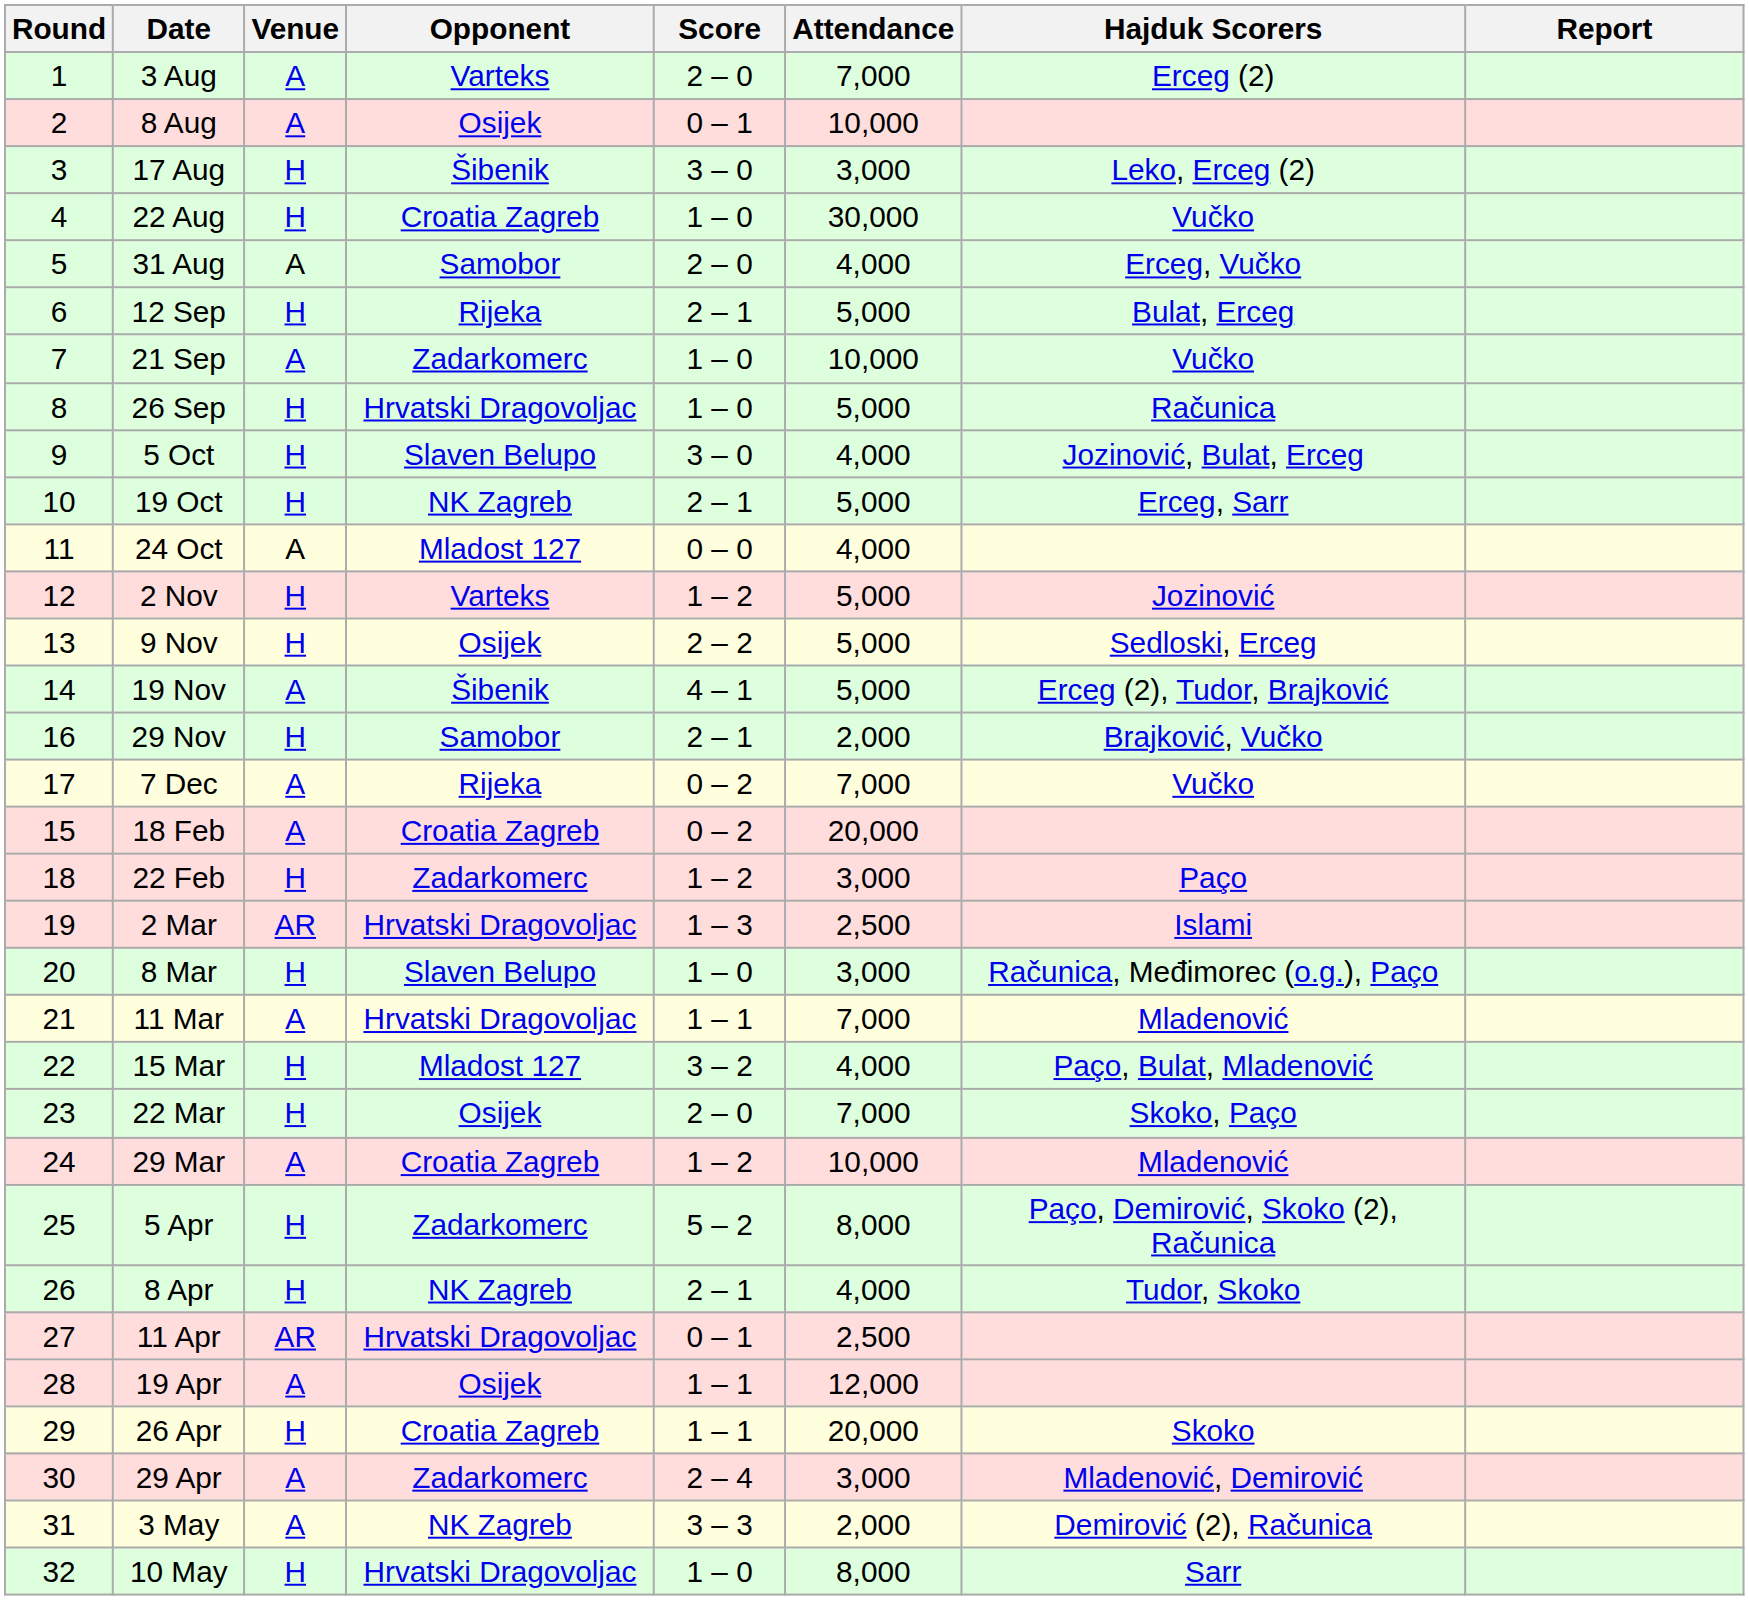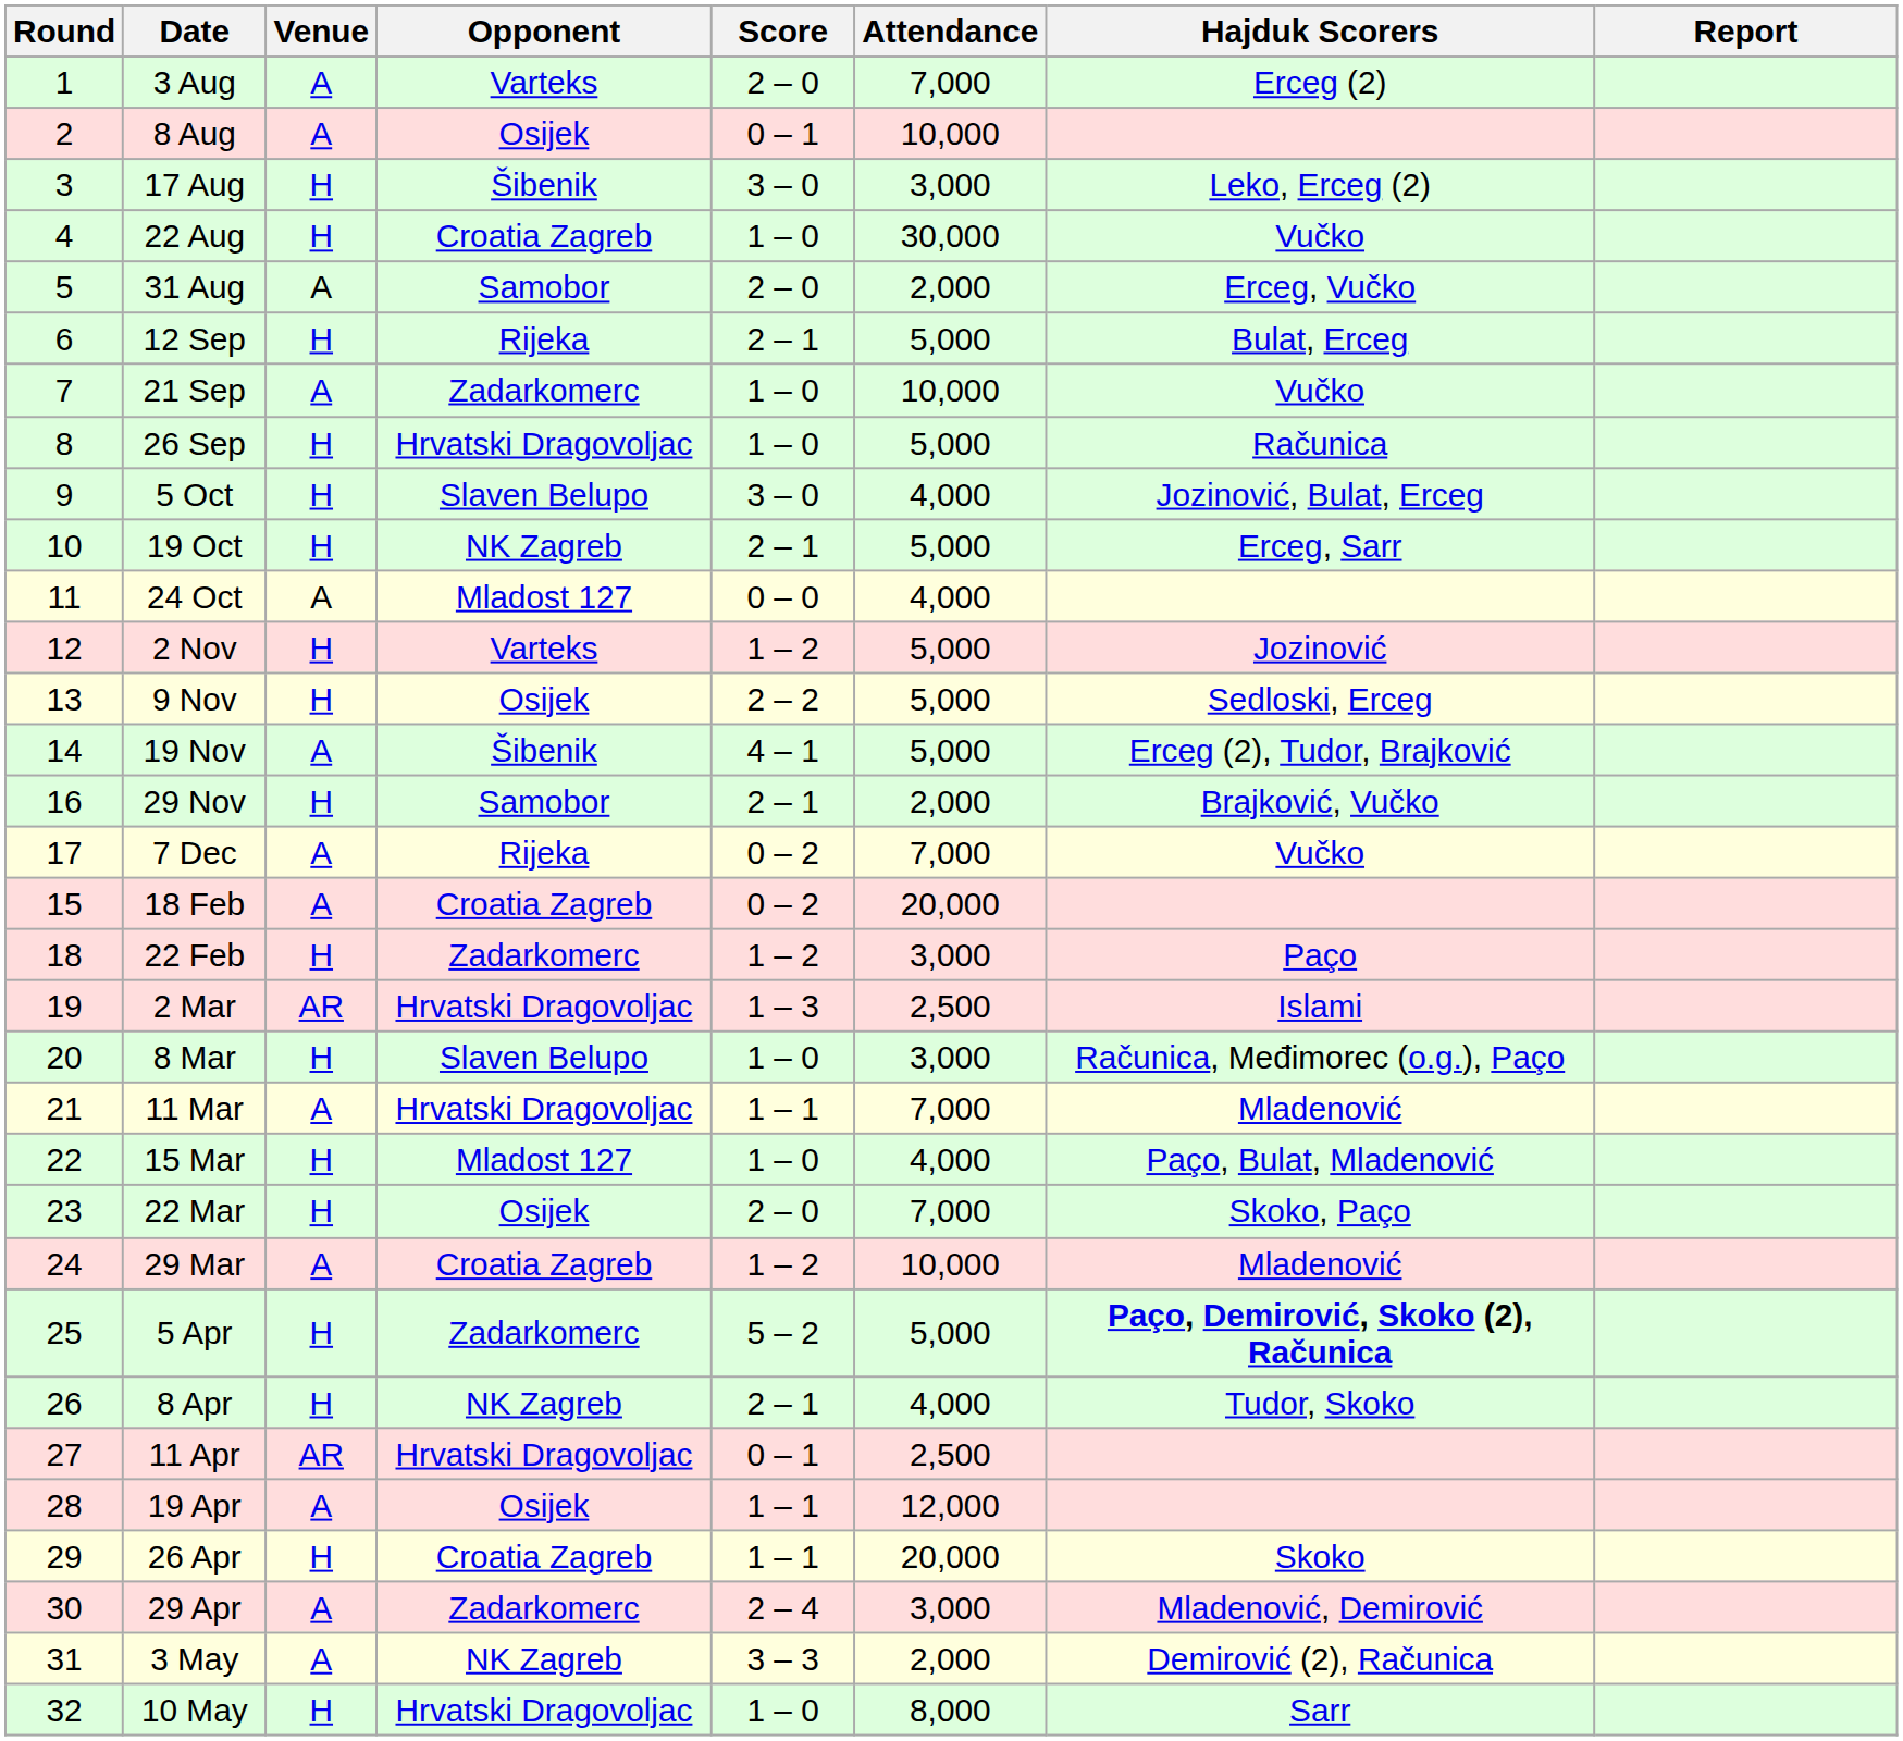 <table class="wikitable sortable" style="text-align: center; font-size:95%;">
 <tr>
 <th width="30">Round</th>
 <th width="60">Date</th>
 <th width="20">Venue</th>
 <th width="150">Opponent</th>
 <th width="60">Score</th>
 <th width="40">Attendance</th>
 <th width="250">Hajduk Scorers</th>
 <th width="135" class="unsortable">Report</th>
 </tr>
 <tr bgcolor="#ddffdd">
 <td>1</td>
 <td>3 Aug</td>
 <td><a href='#'>A</a></td>
 <td><a href='#'>Varteks</a></td>
 <td>2 – 0</td>
 <td>7,000</td>
 <td><a href='#'>Erceg</a> (2)</td>
 <td></td>
 </tr>
 <tr bgcolor="#ffdddd">
 <td>2</td>
 <td>8 Aug</td>
 <td><a href='#'>A</a></td>
 <td><a href='#'>Osijek</a></td>
 <td>0 – 1</td>
 <td>10,000</td>
 <td></td>
 <td></td>
 </tr>
 <tr bgcolor="#ddffdd">
 <td>3</td>
 <td>17 Aug</td>
 <td><a href='#'>H</a></td>
 <td><a href='#'>Šibenik</a></td>
 <td>3 – 0</td>
 <td>3,000</td>
 <td><a href='#'>Leko</a>, <a href='#'>Erceg</a> (2)</td>
 <td></td>
 </tr>
 <tr bgcolor="#ddffdd">
 <td>4</td>
 <td>22 Aug</td>
 <td><a href='#'>H</a></td>
 <td><a href='#'>Croatia Zagreb</a></td>
 <td>1 – 0</td>
 <td>30,000</td>
 <td><a href='#'>Vučko</a></td>
 <td></td>
 </tr>
 <tr bgcolor="#ddffdd">
 <td>5</td>
 <td>31 Aug</td>
 <td>A</td>
 <td><a href='#'>Samobor</a></td>
 <td>2 – 0</td>
-<td>4,000</td>
+<td>2,000</td>
 <td><a href='#'>Erceg</a>, <a href='#'>Vučko</a></td>
 <td></td>
 </tr>
 <tr bgcolor="#ddffdd">
 <td>6</td>
 <td>12 Sep</td>
 <td><a href='#'>H</a></td>
 <td><a href='#'>Rijeka</a></td>
 <td>2 – 1</td>
 <td>5,000</td>
 <td><a href='#'>Bulat</a>, <a href='#'>Erceg</a></td>
 <td></td>
 </tr>
 <tr bgcolor="#ddffdd">
 <td>7</td>
 <td>21 Sep</td>
 <td><a href='#'>A</a></td>
 <td><a href='#'>Zadarkomerc</a></td>
 <td>1 – 0</td>
 <td>10,000</td>
 <td><a href='#'>Vučko</a></td>
 <td></td>
 </tr>
 <tr bgcolor="#ddffdd">
 <td>8</td>
 <td>26 Sep</td>
 <td><a href='#'>H</a></td>
 <td><a href='#'>Hrvatski Dragovoljac</a></td>
 <td>1 – 0</td>
 <td>5,000</td>
 <td><a href='#'>Računica</a></td>
 <td></td>
 </tr>
 <tr bgcolor="#ddffdd">
 <td>9</td>
 <td>5 Oct</td>
 <td><a href='#'>H</a></td>
 <td><a href='#'>Slaven Belupo</a></td>
 <td>3 – 0</td>
 <td>4,000</td>
 <td><a href='#'>Jozinović</a>, <a href='#'>Bulat</a>, <a href='#'>Erceg</a></td>
 <td></td>
 </tr>
 <tr bgcolor="#ddffdd">
 <td>10</td>
 <td>19 Oct</td>
 <td><a href='#'>H</a></td>
 <td><a href='#'>NK Zagreb</a></td>
 <td>2 – 1</td>
 <td>5,000</td>
 <td><a href='#'>Erceg</a>, <a href='#'>Sarr</a></td>
 <td></td>
 </tr>
 <tr bgcolor="#ffffdd">
 <td>11</td>
 <td>24 Oct</td>
 <td>A</td>
 <td><a href='#'>Mladost 127</a></td>
 <td>0 – 0</td>
 <td>4,000</td>
 <td></td>
 <td></td>
 </tr>
 <tr bgcolor="#ffdddd">
 <td>12</td>
 <td>2 Nov</td>
 <td><a href='#'>H</a></td>
 <td><a href='#'>Varteks</a></td>
 <td>1 – 2</td>
 <td>5,000</td>
 <td><a href='#'>Jozinović</a></td>
 <td></td>
 </tr>
 <tr bgcolor="#ffffdd">
 <td>13</td>
 <td>9 Nov</td>
 <td><a href='#'>H</a></td>
 <td><a href='#'>Osijek</a></td>
 <td>2 – 2</td>
 <td>5,000</td>
 <td><a href='#'>Sedloski</a>, <a href='#'>Erceg</a></td>
 <td></td>
 </tr>
 <tr bgcolor="#ddffdd">
 <td>14</td>
 <td>19 Nov</td>
 <td><a href='#'>A</a></td>
 <td><a href='#'>Šibenik</a></td>
 <td>4 – 1</td>
 <td>5,000</td>
 <td><a href='#'>Erceg</a> (2), <a href='#'>Tudor</a>, <a href='#'>Brajković</a></td>
 <td></td>
 </tr>
 <tr bgcolor="#ddffdd">
 <td>16</td>
 <td>29 Nov</td>
 <td><a href='#'>H</a></td>
 <td><a href='#'>Samobor</a></td>
 <td>2 – 1</td>
 <td>2,000</td>
 <td><a href='#'>Brajković</a>, <a href='#'>Vučko</a></td>
 <td></td>
 </tr>
 <tr bgcolor="#ffffdd">
 <td>17</td>
 <td>7 Dec</td>
 <td><a href='#'>A</a></td>
 <td><a href='#'>Rijeka</a></td>
 <td>0 – 2</td>
 <td>7,000</td>
 <td><a href='#'>Vučko</a></td>
 <td></td>
 </tr>
 <tr bgcolor="#ffdddd">
 <td>15</td>
 <td>18 Feb</td>
 <td><a href='#'>A</a></td>
 <td><a href='#'>Croatia Zagreb</a></td>
 <td>0 – 2</td>
 <td>20,000</td>
 <td></td>
 <td></td>
 </tr>
 <tr bgcolor="#ffdddd">
 <td>18</td>
 <td>22 Feb</td>
 <td><a href='#'>H</a></td>
 <td><a href='#'>Zadarkomerc</a></td>
 <td>1 – 2</td>
 <td>3,000</td>
 <td><a href='#'>Paço</a></td>
 <td></td>
 </tr>
 <tr bgcolor="#ffdddd">
 <td>19</td>
 <td>2 Mar</td>
 <td><a href='#'>AR</a></td>
 <td><a href='#'>Hrvatski Dragovoljac</a></td>
 <td>1 – 3</td>
 <td>2,500</td>
 <td><a href='#'>Islami</a></td>
 <td><br></td>
 </tr>
 <tr bgcolor="#ddffdd">
 <td>20</td>
 <td>8 Mar</td>
 <td><a href='#'>H</a></td>
 <td><a href='#'>Slaven Belupo</a></td>
 <td>1 – 0</td>
 <td>3,000</td>
 <td><a href='#'>Računica</a>, Međimorec (<a href='#'>o.g.</a>), <a href='#'>Paço</a></td>
 <td></td>
 </tr>
 <tr bgcolor="#ffffdd">
 <td>21</td>
 <td>11 Mar</td>
 <td><a href='#'>A</a></td>
 <td><a href='#'>Hrvatski Dragovoljac</a></td>
 <td>1 – 1</td>
 <td>7,000</td>
 <td><a href='#'>Mladenović</a></td>
 <td></td>
 </tr>
 <tr bgcolor="#ddffdd">
 <td>22</td>
 <td>15 Mar</td>
 <td><a href='#'>H</a></td>
 <td><a href='#'>Mladost 127</a></td>
-<td>3 – 2</td>
+<td>1 – 0</td>
 <td>4,000</td>
 <td><a href='#'>Paço</a>, <a href='#'>Bulat</a>, <a href='#'>Mladenović</a></td>
 <td></td>
 </tr>
 <tr bgcolor="#ddffdd">
 <td>23</td>
 <td>22 Mar</td>
 <td><a href='#'>H</a></td>
 <td><a href='#'>Osijek</a></td>
 <td>2 – 0</td>
 <td>7,000</td>
 <td><a href='#'>Skoko</a>, <a href='#'>Paço</a></td>
 <td></td>
 </tr>
 <tr bgcolor="#ffdddd">
 <td>24</td>
 <td>29 Mar</td>
 <td><a href='#'>A</a></td>
 <td><a href='#'>Croatia Zagreb</a></td>
 <td>1 – 2</td>
 <td>10,000</td>
 <td><a href='#'>Mladenović</a></td>
 <td></td>
 </tr>
 <tr bgcolor="#ddffdd">
 <td>25</td>
 <td>5 Apr</td>
 <td><a href='#'>H</a></td>
 <td><a href='#'>Zadarkomerc</a></td>
 <td>5 – 2</td>
-<td>8,000</td>
-<td><a href='#'>Paço</a>, <a href='#'>Demirović</a>, <a href='#'>Skoko</a> (2), <a href='#'>Računica</a></td>
+<td>5,000</td>
+<td><strong><a href='#'>Paço</a>, <a href='#'>Demirović</a>, <a href='#'>Skoko</a> (2), <a href='#'>Računica</a></strong></td>
 <td></td>
 </tr>
 <tr bgcolor="#ddffdd">
 <td>26</td>
 <td>8 Apr</td>
 <td><a href='#'>H</a></td>
 <td><a href='#'>NK Zagreb</a></td>
 <td>2 – 1</td>
 <td>4,000</td>
 <td><a href='#'>Tudor</a>, <a href='#'>Skoko</a></td>
 <td></td>
 </tr>
 <tr bgcolor="#ffdddd">
 <td>27</td>
 <td>11 Apr</td>
 <td><a href='#'>AR</a></td>
 <td><a href='#'>Hrvatski Dragovoljac</a></td>
 <td>0 – 1</td>
 <td>2,500</td>
 <td></td>
 <td></td>
 </tr>
 <tr bgcolor="#ffdddd">
 <td>28</td>
 <td>19 Apr</td>
 <td><a href='#'>A</a></td>
 <td><a href='#'>Osijek</a></td>
 <td>1 – 1</td>
 <td>12,000</td>
 <td></td>
 <td></td>
 </tr>
 <tr bgcolor="#ffffdd">
 <td>29</td>
 <td>26 Apr</td>
 <td><a href='#'>H</a></td>
 <td><a href='#'>Croatia Zagreb</a></td>
 <td>1 – 1</td>
 <td>20,000</td>
 <td><a href='#'>Skoko</a></td>
 <td></td>
 </tr>
 <tr bgcolor="#ffdddd">
 <td>30</td>
 <td>29 Apr</td>
 <td><a href='#'>A</a></td>
 <td><a href='#'>Zadarkomerc</a></td>
 <td>2 – 4</td>
 <td>3,000</td>
 <td><a href='#'>Mladenović</a>, <a href='#'>Demirović</a></td>
 <td></td>
 </tr>
 <tr bgcolor="#ffffdd">
 <td>31</td>
 <td>3 May</td>
 <td><a href='#'>A</a></td>
 <td><a href='#'>NK Zagreb</a></td>
 <td>3 – 3</td>
 <td>2,000</td>
 <td><a href='#'>Demirović</a> (2), <a href='#'>Računica</a></td>
 <td></td>
 </tr>
 <tr bgcolor="#ddffdd">
 <td>32</td>
 <td>10 May</td>
 <td><a href='#'>H</a></td>
 <td><a href='#'>Hrvatski Dragovoljac</a></td>
 <td>1 – 0</td>
 <td>8,000</td>
 <td><a href='#'>Sarr</a></td>
 <td></td>
 </tr>
 </table>
